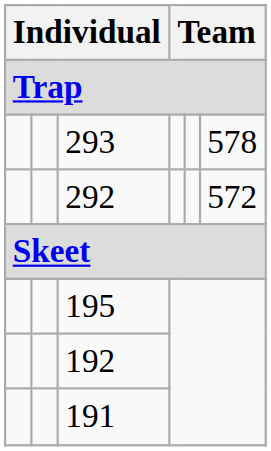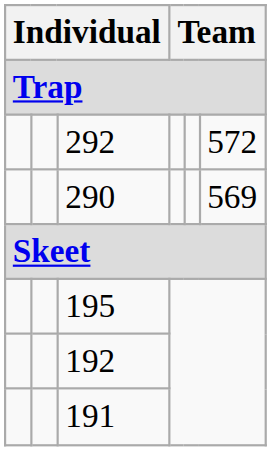 <table class="wikitable" style="font-size: 95%">
 <tr>
 <th colspan=3>Individual</th>
 <th colspan=3>Team</th>
 </tr>
 <tr>
 <td colspan=6 style="background:#dcdcdc"><strong><a href='#'>Trap</a></strong></td>
 </tr>
 <tr>
 <td></td>
 <td></td>
-<td>293</td>
+<td>292</td>
 <td></td>
 <td></td>
-<td>578</td>
+<td>572</td>
 </tr>
 <tr>
 <td></td>
 <td></td>
-<td>292</td>
+<td>290</td>
 <td></td>
 <td></td>
-<td>572</td>
+<td>569</td>
 </tr>
 <tr>
 <td colspan=6 style="background:#dcdcdc"><strong><a href='#'>Skeet</a></strong></td>
 </tr>
 <tr>
 <td></td>
 <td></td>
 <td>195</td>
 </tr>
 <tr>
 <td></td>
 <td></td>
 <td>192</td>
 </tr>
 <tr>
 <td></td>
 <td></td>
 <td>191</td>
 </tr>
 </table>
